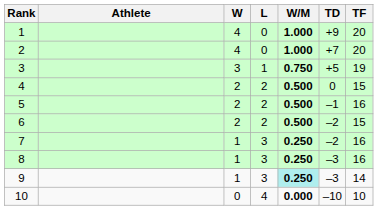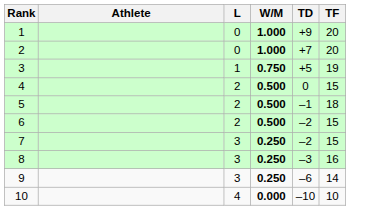 <table class="wikitable" style="text-align:center;">
 <tr>
 <th width=40>Rank</th>
 <th width=250>Athlete</th>
-<th width=30>W</th>
 <th width=30>L</th>
 <th width=50>W/M</th>
 <th width=30>TD</th>
 <th width=30>TF</th>
 </tr>
 <tr style="background-color:#ccffcc;">
 <td>1</td>
 <td align=left></td>
-<td>4</td>
 <td>0</td>
 <td><strong>1.000</strong></td>
 <td>+9</td>
 <td>20</td>
 </tr>
 <tr style="background-color:#ccffcc;">
 <td>2</td>
 <td align=left></td>
-<td>4</td>
 <td>0</td>
 <td><strong>1.000</strong></td>
 <td>+7</td>
 <td>20</td>
 </tr>
 <tr style="background-color:#ccffcc;">
 <td>3</td>
 <td align=left></td>
-<td>3</td>
 <td>1</td>
 <td><strong>0.750</strong></td>
 <td>+5</td>
 <td>19</td>
 </tr>
 <tr style="background-color:#ccffcc;">
 <td>4</td>
 <td align=left></td>
 <td>2</td>
-<td>2</td>
 <td><strong>0.500</strong></td>
 <td>0</td>
 <td>15</td>
 </tr>
 <tr style="background-color:#ccffcc;">
 <td>5</td>
 <td align=left></td>
 <td>2</td>
-<td>2</td>
 <td><strong>0.500</strong></td>
 <td>–1</td>
-<td>16</td>
+<td>18</td>
 </tr>
 <tr style="background-color:#ccffcc;">
 <td>6</td>
 <td align=left></td>
-<td>2</td>
 <td>2</td>
 <td><strong>0.500</strong></td>
 <td>–2</td>
 <td>15</td>
 </tr>
 <tr style="background-color:#ccffcc;">
 <td>7</td>
 <td align=left></td>
-<td>1</td>
 <td>3</td>
 <td><strong>0.250</strong></td>
 <td>–2</td>
-<td>16</td>
+<td>15</td>
 </tr>
 <tr style="background-color:#ccffcc;">
 <td>8</td>
 <td align=left></td>
-<td>1</td>
 <td>3</td>
 <td><strong>0.250</strong></td>
 <td>–3</td>
 <td>16</td>
 </tr>
 <tr>
 <td>9</td>
 <td align=left></td>
-<td>1</td>
 <td>3</td>
-<td style="background: paleturquoise;"><strong>0.250</strong></td>
-<td>–3</td>
+<td><strong>0.250</strong></td>
+<td>–6</td>
 <td>14</td>
 </tr>
 <tr>
 <td>10</td>
 <td align=left></td>
-<td>0</td>
 <td>4</td>
 <td><strong>0.000</strong></td>
 <td>–10</td>
 <td>10</td>
 </tr>
 </table>
